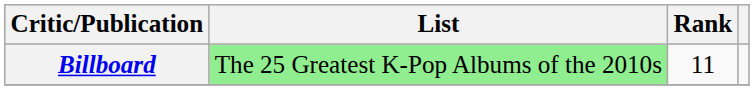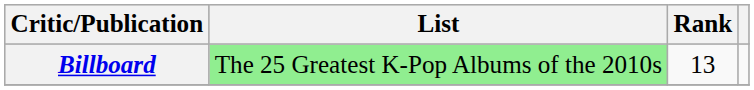 <table class="wikitable plainrowheaders">
 <tr>
 <th scope="col">Critic/Publication</th>
 <th scope="col">List</th>
 <th scope="col">Rank</th>
 <th scope="col"></th>
 </tr>
 <tr>
 <th scope="row"><em><a href='#'>Billboard</a></em></th>
 <td style="background: lightgreen;">The 25 Greatest K-Pop Albums of the 2010s</td>
-<td align="center">11</td>
+<td align="center">13</td>
 <td align="center"></td>
 </tr>
 <tr>
 </tr>
 </table>
